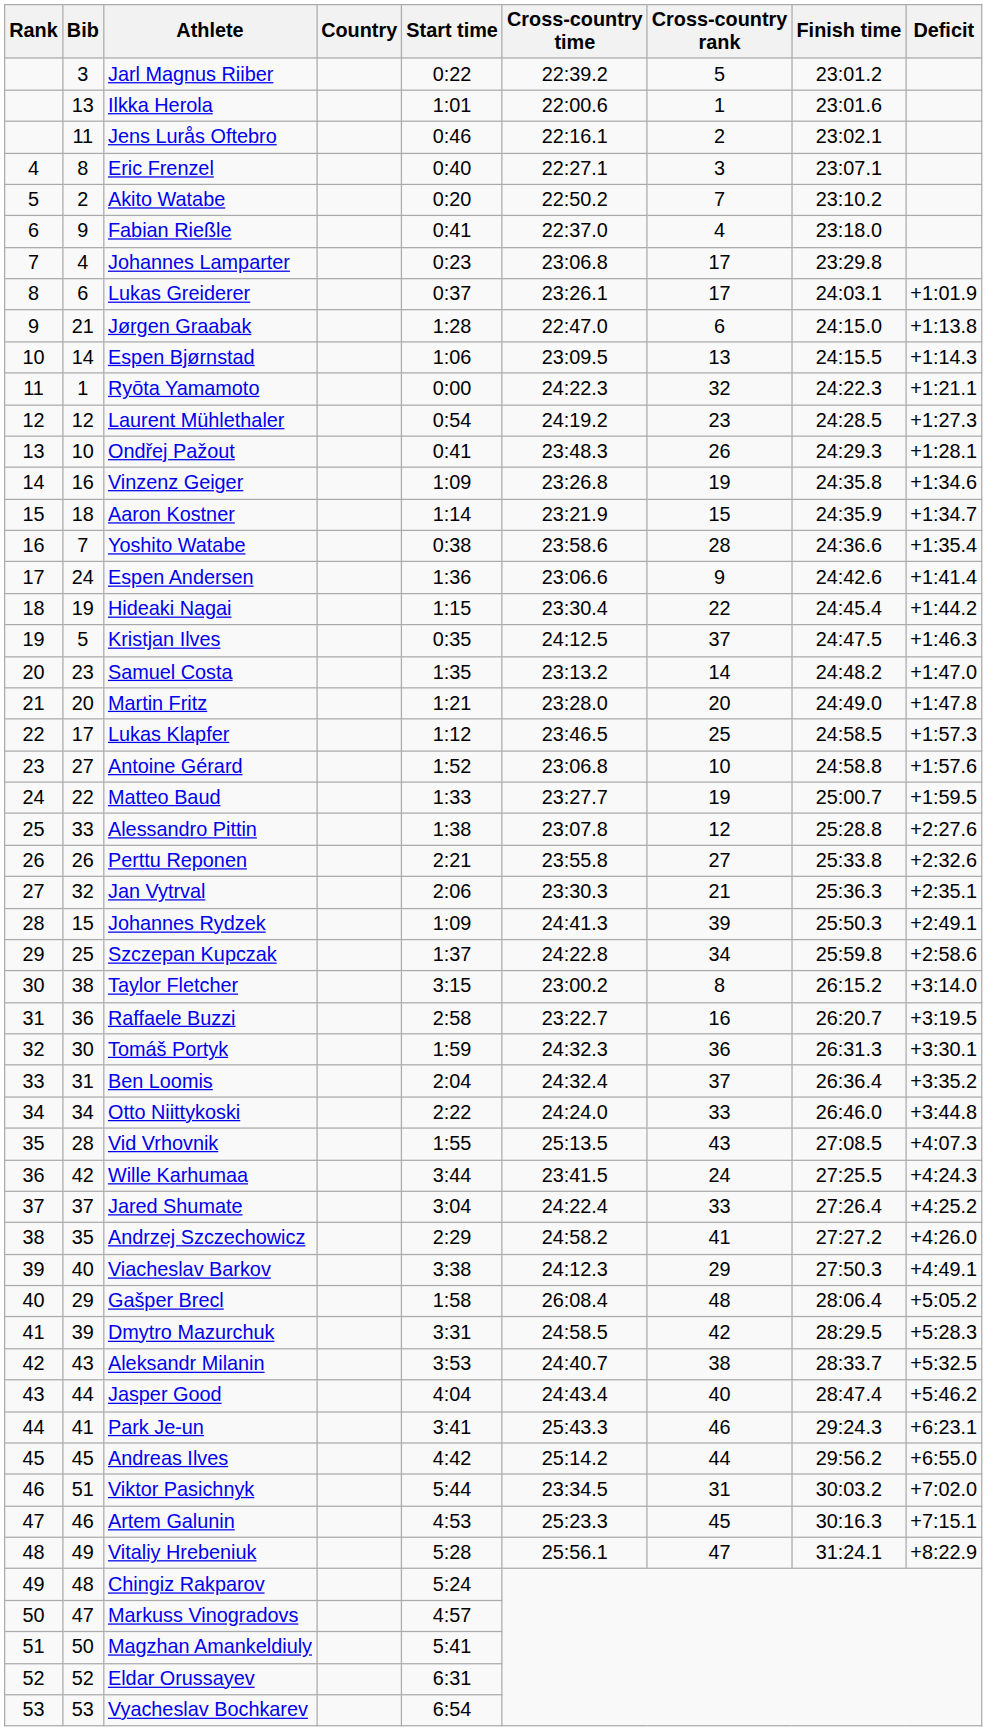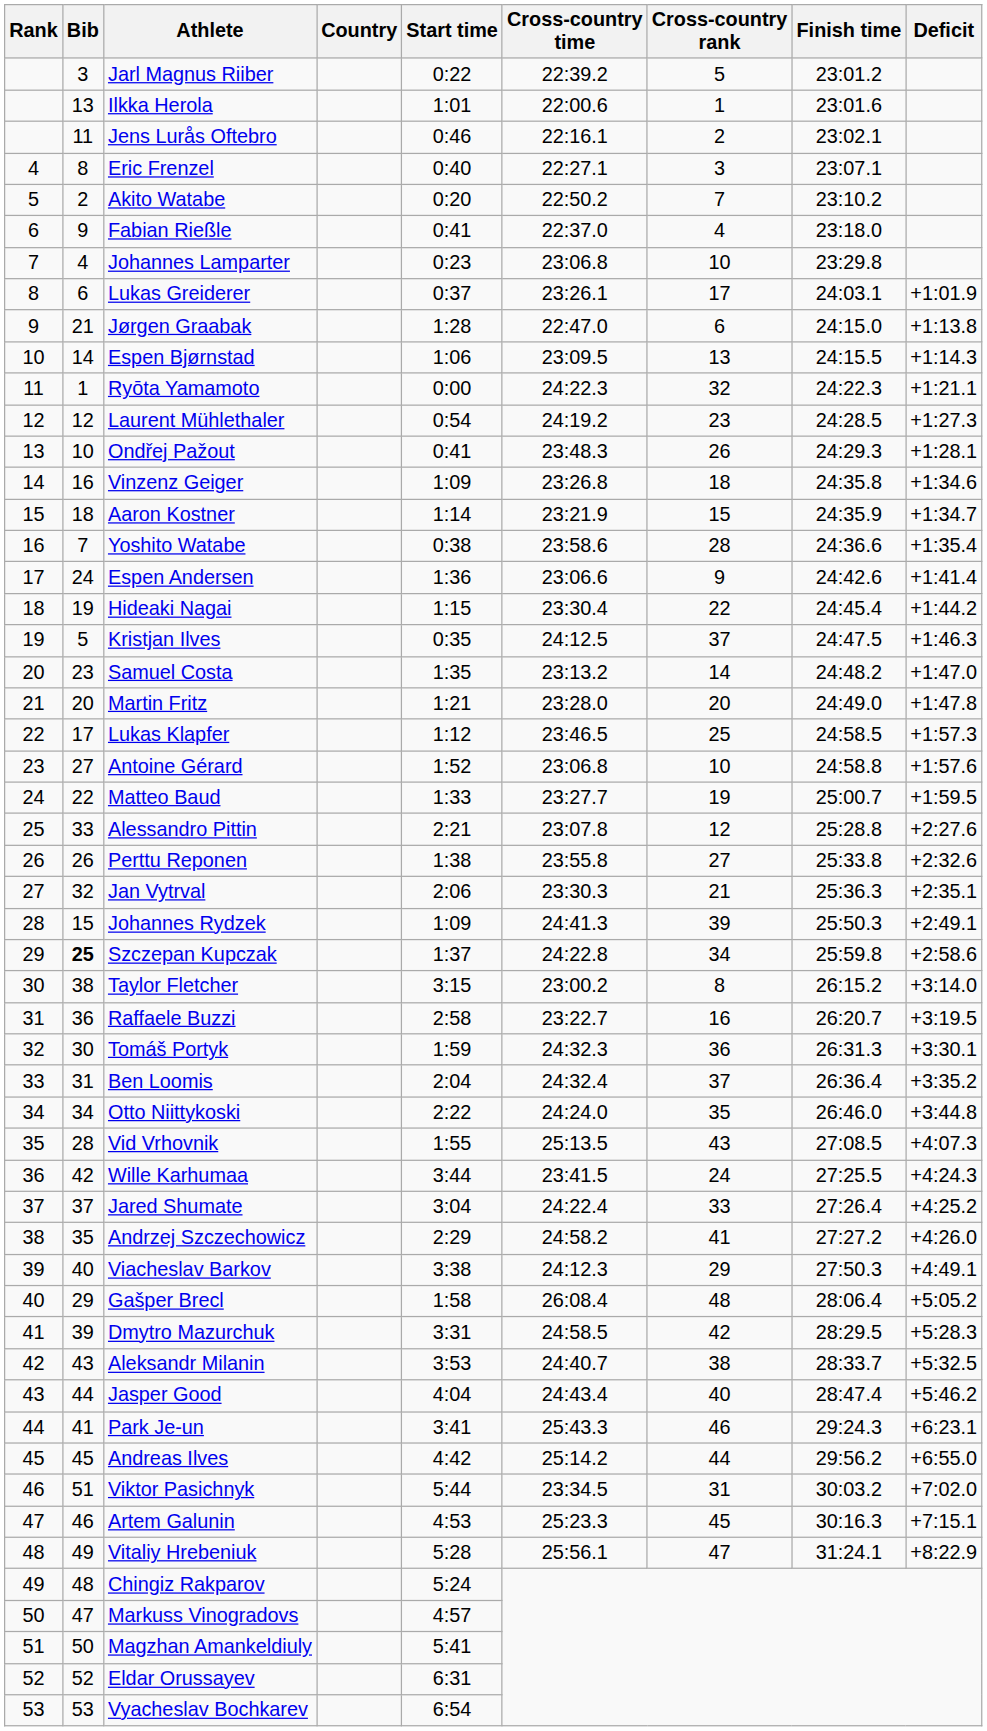 <table class="wikitable sortable" style="text-align:center">
 <tr>
 <th>Rank</th>
 <th>Bib</th>
 <th>Athlete</th>
 <th>Country</th>
 <th>Start time</th>
 <th>Cross-country<br>time</th>
 <th>Cross-country<br>rank</th>
 <th>Finish time</th>
 <th>Deficit</th>
 </tr>
 <tr>
 <td></td>
 <td>3</td>
 <td align=left><a href='#'>Jarl Magnus Riiber</a></td>
 <td align=left></td>
 <td>0:22</td>
 <td>22:39.2</td>
 <td>5</td>
 <td>23:01.2</td>
 <td></td>
 </tr>
 <tr>
 <td></td>
 <td>13</td>
 <td align=left><a href='#'>Ilkka Herola</a></td>
 <td align=left></td>
 <td>1:01</td>
 <td>22:00.6</td>
 <td>1</td>
 <td>23:01.6</td>
 <td></td>
 </tr>
 <tr>
 <td></td>
 <td>11</td>
 <td align=left><a href='#'>Jens Lurås Oftebro</a></td>
 <td align=left></td>
 <td>0:46</td>
 <td>22:16.1</td>
 <td>2</td>
 <td>23:02.1</td>
 <td></td>
 </tr>
 <tr>
 <td>4</td>
 <td>8</td>
 <td align=left><a href='#'>Eric Frenzel</a></td>
 <td align=left></td>
 <td>0:40</td>
 <td>22:27.1</td>
 <td>3</td>
 <td>23:07.1</td>
 <td></td>
 </tr>
 <tr>
 <td>5</td>
 <td>2</td>
 <td align=left><a href='#'>Akito Watabe</a></td>
 <td align=left></td>
 <td>0:20</td>
 <td>22:50.2</td>
 <td>7</td>
 <td>23:10.2</td>
 <td></td>
 </tr>
 <tr>
 <td>6</td>
 <td>9</td>
 <td align=left><a href='#'>Fabian Rießle</a></td>
 <td align=left></td>
 <td>0:41</td>
 <td>22:37.0</td>
 <td>4</td>
 <td>23:18.0</td>
 <td></td>
 </tr>
 <tr>
 <td>7</td>
 <td>4</td>
 <td align=left><a href='#'>Johannes Lamparter</a></td>
 <td align=left></td>
 <td>0:23</td>
 <td>23:06.8</td>
-<td>17</td>
+<td>10</td>
 <td>23:29.8</td>
 <td></td>
 </tr>
 <tr>
 <td>8</td>
 <td>6</td>
 <td align=left><a href='#'>Lukas Greiderer</a></td>
 <td align=left></td>
 <td>0:37</td>
 <td>23:26.1</td>
 <td>17</td>
 <td>24:03.1</td>
 <td>+1:01.9</td>
 </tr>
 <tr>
 <td>9</td>
 <td>21</td>
 <td align=left><a href='#'>Jørgen Graabak</a></td>
 <td align=left></td>
 <td>1:28</td>
 <td>22:47.0</td>
 <td>6</td>
 <td>24:15.0</td>
 <td>+1:13.8</td>
 </tr>
 <tr>
 <td>10</td>
 <td>14</td>
 <td align=left><a href='#'>Espen Bjørnstad</a></td>
 <td align=left></td>
 <td>1:06</td>
 <td>23:09.5</td>
 <td>13</td>
 <td>24:15.5</td>
 <td>+1:14.3</td>
 </tr>
 <tr>
 <td>11</td>
 <td>1</td>
 <td align=left><a href='#'>Ryōta Yamamoto</a></td>
 <td align=left></td>
 <td>0:00</td>
 <td>24:22.3</td>
 <td>32</td>
 <td>24:22.3</td>
 <td>+1:21.1</td>
 </tr>
 <tr>
 <td>12</td>
 <td>12</td>
 <td align=left><a href='#'>Laurent Mühlethaler</a></td>
 <td align=left></td>
 <td>0:54</td>
 <td>24:19.2</td>
 <td>23</td>
 <td>24:28.5</td>
 <td>+1:27.3</td>
 </tr>
 <tr>
 <td>13</td>
 <td>10</td>
 <td align=left><a href='#'>Ondřej Pažout</a></td>
 <td align=left></td>
 <td>0:41</td>
 <td>23:48.3</td>
 <td>26</td>
 <td>24:29.3</td>
 <td>+1:28.1</td>
 </tr>
 <tr>
 <td>14</td>
 <td>16</td>
 <td align=left><a href='#'>Vinzenz Geiger</a></td>
 <td align=left></td>
 <td>1:09</td>
 <td>23:26.8</td>
-<td>19</td>
+<td>18</td>
 <td>24:35.8</td>
 <td>+1:34.6</td>
 </tr>
 <tr>
 <td>15</td>
 <td>18</td>
 <td align=left><a href='#'>Aaron Kostner</a></td>
 <td align=left></td>
 <td>1:14</td>
 <td>23:21.9</td>
 <td>15</td>
 <td>24:35.9</td>
 <td>+1:34.7</td>
 </tr>
 <tr>
 <td>16</td>
 <td>7</td>
 <td align=left><a href='#'>Yoshito Watabe</a></td>
 <td align=left></td>
 <td>0:38</td>
 <td>23:58.6</td>
 <td>28</td>
 <td>24:36.6</td>
 <td>+1:35.4</td>
 </tr>
 <tr>
 <td>17</td>
 <td>24</td>
 <td align=left><a href='#'>Espen Andersen</a></td>
 <td align=left></td>
 <td>1:36</td>
 <td>23:06.6</td>
 <td>9</td>
 <td>24:42.6</td>
 <td>+1:41.4</td>
 </tr>
 <tr>
 <td>18</td>
 <td>19</td>
 <td align=left><a href='#'>Hideaki Nagai</a></td>
 <td align=left></td>
 <td>1:15</td>
 <td>23:30.4</td>
 <td>22</td>
 <td>24:45.4</td>
 <td>+1:44.2</td>
 </tr>
 <tr>
 <td>19</td>
 <td>5</td>
 <td align=left><a href='#'>Kristjan Ilves</a></td>
 <td align=left></td>
 <td>0:35</td>
 <td>24:12.5</td>
 <td>37</td>
 <td>24:47.5</td>
 <td>+1:46.3</td>
 </tr>
 <tr>
 <td>20</td>
 <td>23</td>
 <td align=left><a href='#'>Samuel Costa</a></td>
 <td align=left></td>
 <td>1:35</td>
 <td>23:13.2</td>
 <td>14</td>
 <td>24:48.2</td>
 <td>+1:47.0</td>
 </tr>
 <tr>
 <td>21</td>
 <td>20</td>
 <td align=left><a href='#'>Martin Fritz</a></td>
 <td align=left></td>
 <td>1:21</td>
 <td>23:28.0</td>
 <td>20</td>
 <td>24:49.0</td>
 <td>+1:47.8</td>
 </tr>
 <tr>
 <td>22</td>
 <td>17</td>
 <td align=left><a href='#'>Lukas Klapfer</a></td>
 <td align=left></td>
 <td>1:12</td>
 <td>23:46.5</td>
 <td>25</td>
 <td>24:58.5</td>
 <td>+1:57.3</td>
 </tr>
 <tr>
 <td>23</td>
 <td>27</td>
 <td align=left><a href='#'>Antoine Gérard</a></td>
 <td align=left></td>
 <td>1:52</td>
 <td>23:06.8</td>
 <td>10</td>
 <td>24:58.8</td>
 <td>+1:57.6</td>
 </tr>
 <tr>
 <td>24</td>
 <td>22</td>
 <td align=left><a href='#'>Matteo Baud</a></td>
 <td align=left></td>
 <td>1:33</td>
 <td>23:27.7</td>
 <td>19</td>
 <td>25:00.7</td>
 <td>+1:59.5</td>
 </tr>
 <tr>
 <td>25</td>
 <td>33</td>
 <td align=left><a href='#'>Alessandro Pittin</a></td>
 <td align=left></td>
-<td>1:38</td>
+<td>2:21</td>
 <td>23:07.8</td>
 <td>12</td>
 <td>25:28.8</td>
 <td>+2:27.6</td>
 </tr>
 <tr>
 <td>26</td>
 <td>26</td>
 <td align=left><a href='#'>Perttu Reponen</a></td>
 <td align=left></td>
-<td>2:21</td>
+<td>1:38</td>
 <td>23:55.8</td>
 <td>27</td>
 <td>25:33.8</td>
 <td>+2:32.6</td>
 </tr>
 <tr>
 <td>27</td>
 <td>32</td>
 <td align=left><a href='#'>Jan Vytrval</a></td>
 <td align=left></td>
 <td>2:06</td>
 <td>23:30.3</td>
 <td>21</td>
 <td>25:36.3</td>
 <td>+2:35.1</td>
 </tr>
 <tr>
 <td>28</td>
 <td>15</td>
 <td align=left><a href='#'>Johannes Rydzek</a></td>
 <td align=left></td>
 <td>1:09</td>
 <td>24:41.3</td>
 <td>39</td>
 <td>25:50.3</td>
 <td>+2:49.1</td>
 </tr>
 <tr>
 <td>29</td>
-<td>25</td>
+<td><strong>25</strong></td>
 <td align=left><a href='#'>Szczepan Kupczak</a></td>
 <td align=left></td>
 <td>1:37</td>
 <td>24:22.8</td>
 <td>34</td>
 <td>25:59.8</td>
 <td>+2:58.6</td>
 </tr>
 <tr>
 <td>30</td>
 <td>38</td>
 <td align=left><a href='#'>Taylor Fletcher</a></td>
 <td align=left></td>
 <td>3:15</td>
 <td>23:00.2</td>
 <td>8</td>
 <td>26:15.2</td>
 <td>+3:14.0</td>
 </tr>
 <tr>
 <td>31</td>
 <td>36</td>
 <td align=left><a href='#'>Raffaele Buzzi</a></td>
 <td align=left></td>
 <td>2:58</td>
 <td>23:22.7</td>
 <td>16</td>
 <td>26:20.7</td>
 <td>+3:19.5</td>
 </tr>
 <tr>
 <td>32</td>
 <td>30</td>
 <td align=left><a href='#'>Tomáš Portyk</a></td>
 <td align=left></td>
 <td>1:59</td>
 <td>24:32.3</td>
 <td>36</td>
 <td>26:31.3</td>
 <td>+3:30.1</td>
 </tr>
 <tr>
 <td>33</td>
 <td>31</td>
 <td align=left><a href='#'>Ben Loomis</a></td>
 <td align=left></td>
 <td>2:04</td>
 <td>24:32.4</td>
 <td>37</td>
 <td>26:36.4</td>
 <td>+3:35.2</td>
 </tr>
 <tr>
 <td>34</td>
 <td>34</td>
 <td align=left><a href='#'>Otto Niittykoski</a></td>
 <td align=left></td>
 <td>2:22</td>
 <td>24:24.0</td>
-<td>33</td>
+<td>35</td>
 <td>26:46.0</td>
 <td>+3:44.8</td>
 </tr>
 <tr>
 <td>35</td>
 <td>28</td>
 <td align=left><a href='#'>Vid Vrhovnik</a></td>
 <td align=left></td>
 <td>1:55</td>
 <td>25:13.5</td>
 <td>43</td>
 <td>27:08.5</td>
 <td>+4:07.3</td>
 </tr>
 <tr>
 <td>36</td>
 <td>42</td>
 <td align=left><a href='#'>Wille Karhumaa</a></td>
 <td align=left></td>
 <td>3:44</td>
 <td>23:41.5</td>
 <td>24</td>
 <td>27:25.5</td>
 <td>+4:24.3</td>
 </tr>
 <tr>
 <td>37</td>
 <td>37</td>
 <td align=left><a href='#'>Jared Shumate</a></td>
 <td align=left></td>
 <td>3:04</td>
 <td>24:22.4</td>
 <td>33</td>
 <td>27:26.4</td>
 <td>+4:25.2</td>
 </tr>
 <tr>
 <td>38</td>
 <td>35</td>
 <td align=left><a href='#'>Andrzej Szczechowicz</a></td>
 <td align=left></td>
 <td>2:29</td>
 <td>24:58.2</td>
 <td>41</td>
 <td>27:27.2</td>
 <td>+4:26.0</td>
 </tr>
 <tr>
 <td>39</td>
 <td>40</td>
 <td align=left><a href='#'>Viacheslav Barkov</a></td>
 <td align=left></td>
 <td>3:38</td>
 <td>24:12.3</td>
 <td>29</td>
 <td>27:50.3</td>
 <td>+4:49.1</td>
 </tr>
 <tr>
 <td>40</td>
 <td>29</td>
 <td align=left><a href='#'>Gašper Brecl</a></td>
 <td align=left></td>
 <td>1:58</td>
 <td>26:08.4</td>
 <td>48</td>
 <td>28:06.4</td>
 <td>+5:05.2</td>
 </tr>
 <tr>
 <td>41</td>
 <td>39</td>
 <td align=left><a href='#'>Dmytro Mazurchuk</a></td>
 <td align=left></td>
 <td>3:31</td>
 <td>24:58.5</td>
 <td>42</td>
 <td>28:29.5</td>
 <td>+5:28.3</td>
 </tr>
 <tr>
 <td>42</td>
 <td>43</td>
 <td align=left><a href='#'>Aleksandr Milanin</a></td>
 <td align=left></td>
 <td>3:53</td>
 <td>24:40.7</td>
 <td>38</td>
 <td>28:33.7</td>
 <td>+5:32.5</td>
 </tr>
 <tr>
 <td>43</td>
 <td>44</td>
 <td align=left><a href='#'>Jasper Good</a></td>
 <td align=left></td>
 <td>4:04</td>
 <td>24:43.4</td>
 <td>40</td>
 <td>28:47.4</td>
 <td>+5:46.2</td>
 </tr>
 <tr>
 <td>44</td>
 <td>41</td>
 <td align=left><a href='#'>Park Je-un</a></td>
 <td align=left></td>
 <td>3:41</td>
 <td>25:43.3</td>
 <td>46</td>
 <td>29:24.3</td>
 <td>+6:23.1</td>
 </tr>
 <tr>
 <td>45</td>
 <td>45</td>
 <td align=left><a href='#'>Andreas Ilves</a></td>
 <td align=left></td>
 <td>4:42</td>
 <td>25:14.2</td>
 <td>44</td>
 <td>29:56.2</td>
 <td>+6:55.0</td>
 </tr>
 <tr>
 <td>46</td>
 <td>51</td>
 <td align=left><a href='#'>Viktor Pasichnyk</a></td>
 <td align=left></td>
 <td>5:44</td>
 <td>23:34.5</td>
 <td>31</td>
 <td>30:03.2</td>
 <td>+7:02.0</td>
 </tr>
 <tr>
 <td>47</td>
 <td>46</td>
 <td align=left><a href='#'>Artem Galunin</a></td>
 <td align=left></td>
 <td>4:53</td>
 <td>25:23.3</td>
 <td>45</td>
 <td>30:16.3</td>
 <td>+7:15.1</td>
 </tr>
 <tr>
 <td>48</td>
 <td>49</td>
 <td align=left><a href='#'>Vitaliy Hrebeniuk</a></td>
 <td align=left></td>
 <td>5:28</td>
 <td>25:56.1</td>
 <td>47</td>
 <td>31:24.1</td>
 <td>+8:22.9</td>
 </tr>
 <tr>
 <td>49</td>
 <td>48</td>
 <td align="left"><a href='#'>Chingiz Rakparov</a></td>
 <td align="left"></td>
 <td>5:24</td>
 <td colspan=4 rowspan=5></td>
 </tr>
 <tr>
 <td>50</td>
 <td>47</td>
 <td align="left"><a href='#'>Markuss Vinogradovs</a></td>
 <td align="left"></td>
 <td>4:57</td>
 </tr>
 <tr>
 <td>51</td>
 <td>50</td>
 <td align=left><a href='#'>Magzhan Amankeldiuly</a></td>
 <td align=left></td>
 <td>5:41</td>
 </tr>
 <tr>
 <td>52</td>
 <td>52</td>
 <td align=left><a href='#'>Eldar Orussayev</a></td>
 <td align=left></td>
 <td>6:31</td>
 </tr>
 <tr>
 <td>53</td>
 <td>53</td>
 <td align=left><a href='#'>Vyacheslav Bochkarev</a></td>
 <td align=left></td>
 <td>6:54</td>
 </tr>
 </table>
